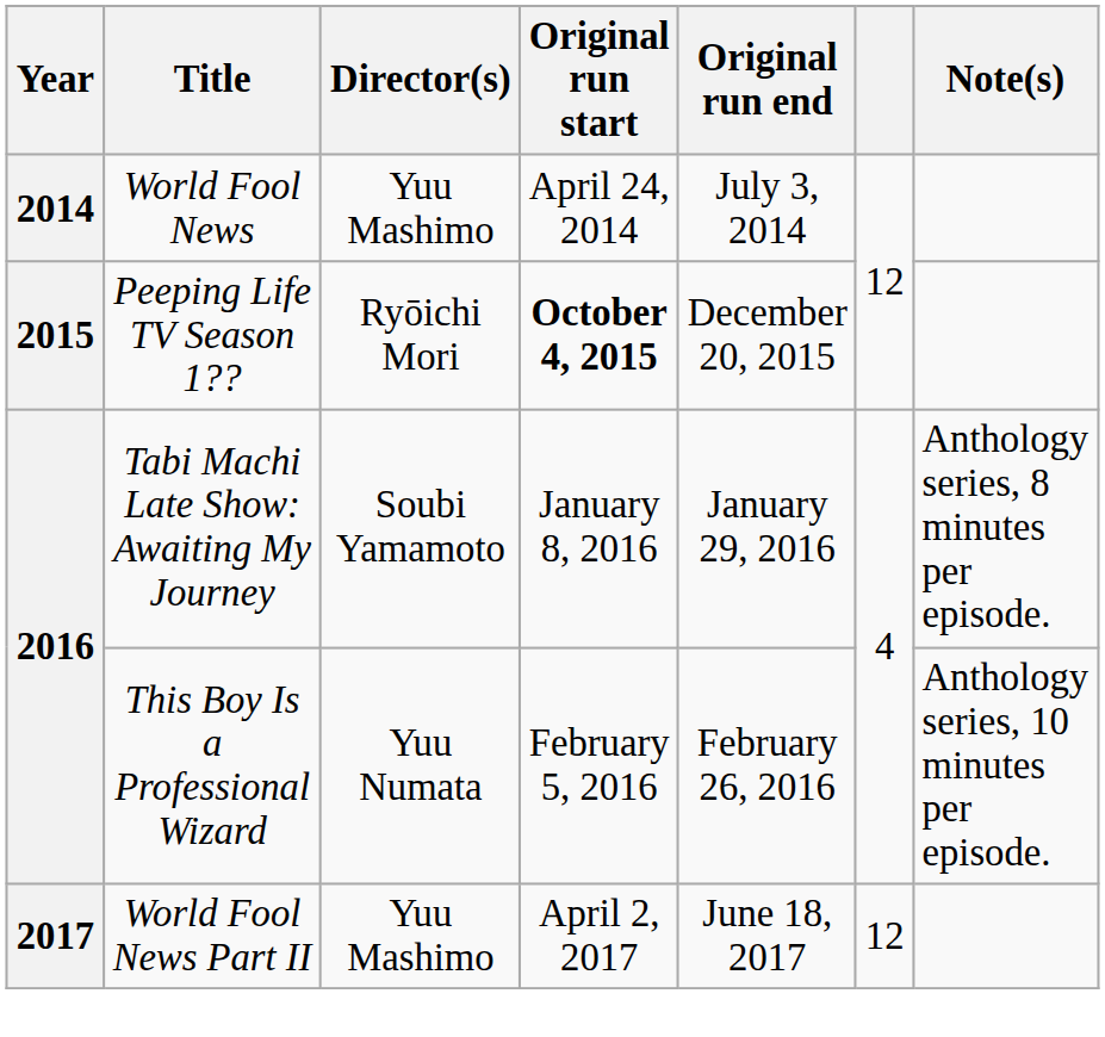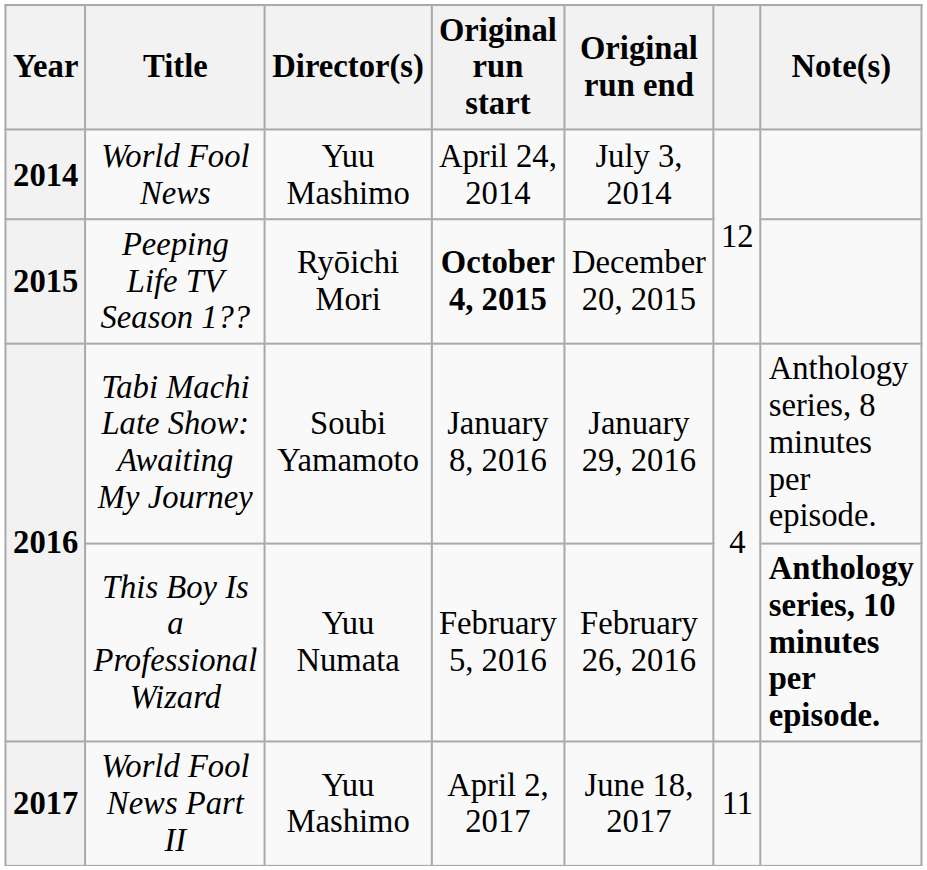 <table class="wikitable sortable plainrowheaders" style="text-align: center; width:72%; margin-left: auto; margin-right: auto; border: none;">
 <tr>
 <th style="width:3%" class="unsortable">Year</th>
 <th style="width:22%">Title</th>
 <th style="width:12%">Director(s)</th>
 <th data-sort-type="date" style="width:12%">Original run start</th>
 <th data-sort-type="date" style="width:12%">Original run end</th>
 <th style="width:2%"></th>
 <th class="unsortable">Note(s)</th>
 </tr>
 <tr>
 <th scope="row" style="text-align: center" rowspan="1">2014</th>
 <td><em>World Fool News</em></td>
 <td>Yuu Mashimo</td>
 <td>April 24, 2014</td>
 <td>July 3, 2014</td>
 <td rowspan="2">12</td>
 <td></td>
 </tr>
 <tr>
 <th scope="row" style="text-align: center" rowspan="1">2015</th>
 <td><em>Peeping Life TV Season 1??</em></td>
 <td>Ryōichi Mori</td>
 <td><strong>October 4, 2015</strong></td>
 <td>December 20, 2015</td>
 <td style="text-align:left;"></td>
 </tr>
 <tr>
 <th rowspan="2" scope="row" style="text-align: center">2016</th>
 <td><em>Tabi Machi Late Show: Awaiting My Journey</em></td>
 <td>Soubi Yamamoto</td>
 <td>January 8, 2016</td>
 <td>January 29, 2016</td>
 <td rowspan="2">4</td>
 <td style="text-align:left;">Anthology series, 8 minutes per episode.</td>
 </tr>
 <tr>
 <td><em>This Boy Is a Professional Wizard</em></td>
 <td>Yuu Numata</td>
 <td>February 5, 2016</td>
 <td>February 26, 2016</td>
-<td style="text-align:left;">Anthology series, 10 minutes per episode.</td>
+<td style="text-align:left;"><strong>Anthology series, 10 minutes per episode.</strong></td>
 </tr>
 <tr>
 <th scope="row" style="text-align: center" rowspan="1">2017</th>
 <td><em>World Fool News Part II</em></td>
 <td>Yuu Mashimo</td>
 <td>April 2, 2017</td>
 <td>June 18, 2017</td>
-<td>12</td>
+<td>11</td>
 <td style="text-align:left;"></td>
 </tr>
 <tr>
 </tr>
 </table>
